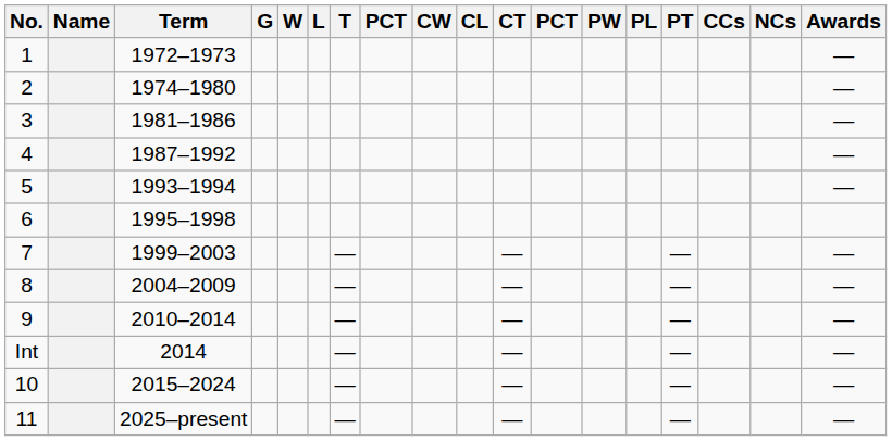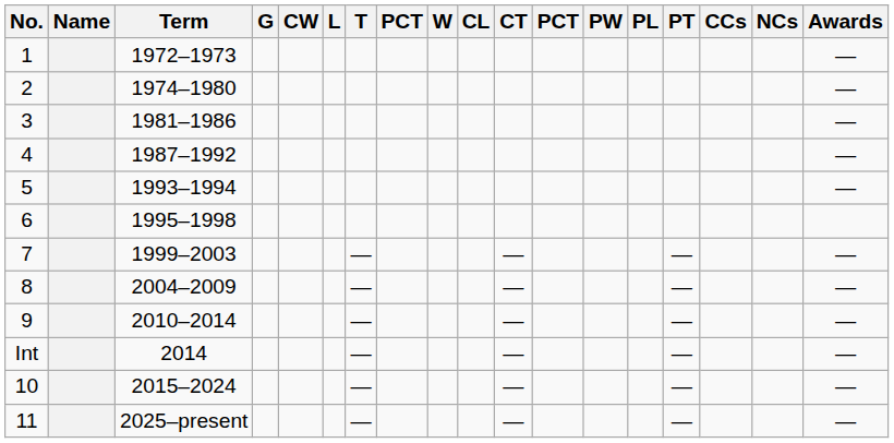 <table class="wikitable sortable" style="text-align:center">
 <tr>
 <th scope="col" class="unsortable">No.</th>
 <th scope="col">Name</th>
 <th scope="col">Term</th>
 <th scope="col">G</th>
-<th scope="col">W</th>
+<th scope="col">CW</th>
 <th scope="col">L</th>
 <th scope="col">T</th>
 <th scope="col">PCT</th>
-<th scope="col">CW</th>
+<th scope="col">W</th>
 <th scope="col">CL</th>
 <th scope="col">CT</th>
 <th scope="col">PCT</th>
 <th scope="col">PW</th>
 <th scope="col">PL</th>
 <th scope="col">PT</th>
 <th scope="col">CCs</th>
 <th scope="col">NCs</th>
 <th scope="col" class="unsortable">Awards</th>
 </tr>
 <tr>
 <td>1</td>
 <th scope="row"></th>
 <td>1972–1973</td>
 <td></td>
 <td></td>
 <td></td>
 <td></td>
 <td></td>
 <td></td>
 <td></td>
 <td></td>
 <td></td>
 <td></td>
 <td></td>
 <td></td>
 <td></td>
 <td></td>
 <td>—</td>
 </tr>
 <tr>
 <td>2</td>
 <th scope="row"></th>
 <td>1974–1980</td>
 <td></td>
 <td></td>
 <td></td>
 <td></td>
 <td></td>
 <td></td>
 <td></td>
 <td></td>
 <td></td>
 <td></td>
 <td></td>
 <td></td>
 <td></td>
 <td></td>
 <td>—</td>
 </tr>
 <tr>
 <td>3</td>
 <th scope="row"></th>
 <td>1981–1986</td>
 <td></td>
 <td></td>
 <td></td>
 <td></td>
 <td></td>
 <td></td>
 <td></td>
 <td></td>
 <td></td>
 <td></td>
 <td></td>
 <td></td>
 <td></td>
 <td></td>
 <td>—</td>
 </tr>
 <tr>
 <td>4</td>
 <th scope="row"></th>
 <td>1987–1992</td>
 <td></td>
 <td></td>
 <td></td>
 <td></td>
 <td></td>
 <td></td>
 <td></td>
 <td></td>
 <td></td>
 <td></td>
 <td></td>
 <td></td>
 <td></td>
 <td></td>
 <td>—</td>
 </tr>
 <tr>
 <td>5</td>
 <th scope="row"></th>
 <td>1993–1994</td>
 <td></td>
 <td></td>
 <td></td>
 <td></td>
 <td></td>
 <td></td>
 <td></td>
 <td></td>
 <td></td>
 <td></td>
 <td></td>
 <td></td>
 <td></td>
 <td></td>
 <td>—</td>
 </tr>
 <tr>
 <td>6</td>
 <th scope="row"></th>
 <td>1995–1998</td>
 <td></td>
 <td></td>
 <td></td>
 <td></td>
 <td></td>
 <td></td>
 <td></td>
 <td></td>
 <td></td>
 <td></td>
 <td></td>
 <td></td>
 <td></td>
 <td></td>
 <td><br></td>
 </tr>
 <tr>
 <td>7</td>
 <th scope="row"></th>
 <td>1999–2003</td>
 <td></td>
 <td></td>
 <td></td>
 <td>—</td>
 <td></td>
 <td></td>
 <td></td>
 <td>—</td>
 <td></td>
 <td></td>
 <td></td>
 <td>—</td>
 <td></td>
 <td></td>
 <td>—</td>
 </tr>
 <tr>
 <td>8</td>
 <th scope="row"></th>
 <td>2004–2009</td>
 <td></td>
 <td></td>
 <td></td>
 <td>—</td>
 <td></td>
 <td></td>
 <td></td>
 <td>—</td>
 <td></td>
 <td></td>
 <td></td>
 <td>—</td>
 <td></td>
 <td></td>
 <td>—</td>
 </tr>
 <tr>
 <td>9</td>
 <th scope="row"></th>
 <td>2010–2014</td>
 <td></td>
 <td></td>
 <td></td>
 <td>—</td>
 <td></td>
 <td></td>
 <td></td>
 <td>—</td>
 <td></td>
 <td></td>
 <td></td>
 <td>—</td>
 <td></td>
 <td></td>
 <td>—</td>
 </tr>
 <tr>
 <td>Int</td>
 <th scope="row"><br></th>
 <td>2014</td>
 <td></td>
 <td></td>
 <td></td>
 <td>—</td>
 <td></td>
 <td></td>
 <td></td>
 <td>—</td>
 <td></td>
 <td></td>
 <td></td>
 <td>—</td>
 <td></td>
 <td></td>
 <td>—</td>
 </tr>
 <tr>
 <td>10</td>
 <th scope="row"></th>
 <td>2015–2024</td>
 <td></td>
 <td></td>
 <td></td>
 <td>—</td>
 <td></td>
 <td></td>
 <td></td>
 <td>—</td>
 <td></td>
 <td></td>
 <td></td>
 <td>—</td>
 <td></td>
 <td></td>
 <td>—</td>
 </tr>
 <tr>
 <td>11</td>
 <th scope="row"></th>
 <td>2025–present</td>
 <td></td>
 <td></td>
 <td></td>
 <td>—</td>
 <td></td>
 <td></td>
 <td></td>
 <td>—</td>
 <td></td>
 <td></td>
 <td></td>
 <td>—</td>
 <td></td>
 <td></td>
 <td>—</td>
 </tr>
 </table>
